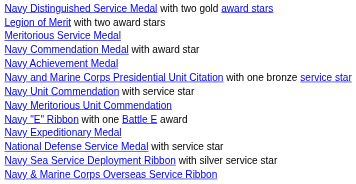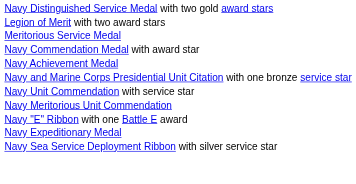 <table>
 <tr>
 <td><span></span><span></span></td>
 <td><a href='#'>Navy Distinguished Service Medal</a> with two gold <a href='#'>award stars</a></td>
 </tr>
 <tr>
 <td><span></span><span></span></td>
 <td><a href='#'>Legion of Merit</a> with two award stars</td>
 </tr>
 <tr>
 <td></td>
 <td><a href='#'>Meritorious Service Medal</a></td>
 </tr>
 <tr>
 <td></td>
 <td><a href='#'>Navy Commendation Medal</a> with award star</td>
 </tr>
 <tr>
 <td></td>
 <td><a href='#'>Navy Achievement Medal</a></td>
 </tr>
 <tr>
 <td></td>
 <td><a href='#'>Navy and Marine Corps Presidential Unit Citation</a> with one bronze <a href='#'>service star</a></td>
 </tr>
 <tr>
 <td></td>
 <td><a href='#'>Navy Unit Commendation</a> with service star</td>
 </tr>
 <tr>
 <td></td>
 <td><a href='#'>Navy Meritorious Unit Commendation</a></td>
 </tr>
 <tr>
 <td></td>
 <td><a href='#'>Navy "E" Ribbon</a> with one <a href='#'>Battle E</a> award</td>
 </tr>
 <tr>
 <td></td>
 <td><a href='#'>Navy Expeditionary Medal</a></td>
 </tr>
 <tr>
 <td></td>
-<td><a href='#'>National Defense Service Medal</a> with service star</td>
-</tr>
-<tr>
-<td></td>
 <td><a href='#'>Navy Sea Service Deployment Ribbon</a> with silver service star</td>
 </tr>
-<tr>
-<td></td>
-<td><a href='#'>Navy & Marine Corps Overseas Service Ribbon</a></td>
-</tr>
 </table>
